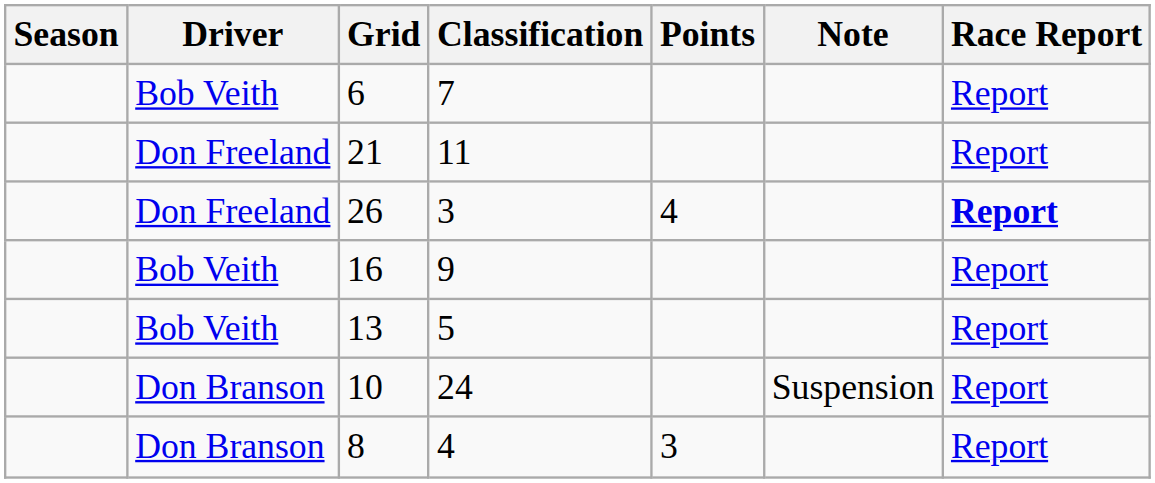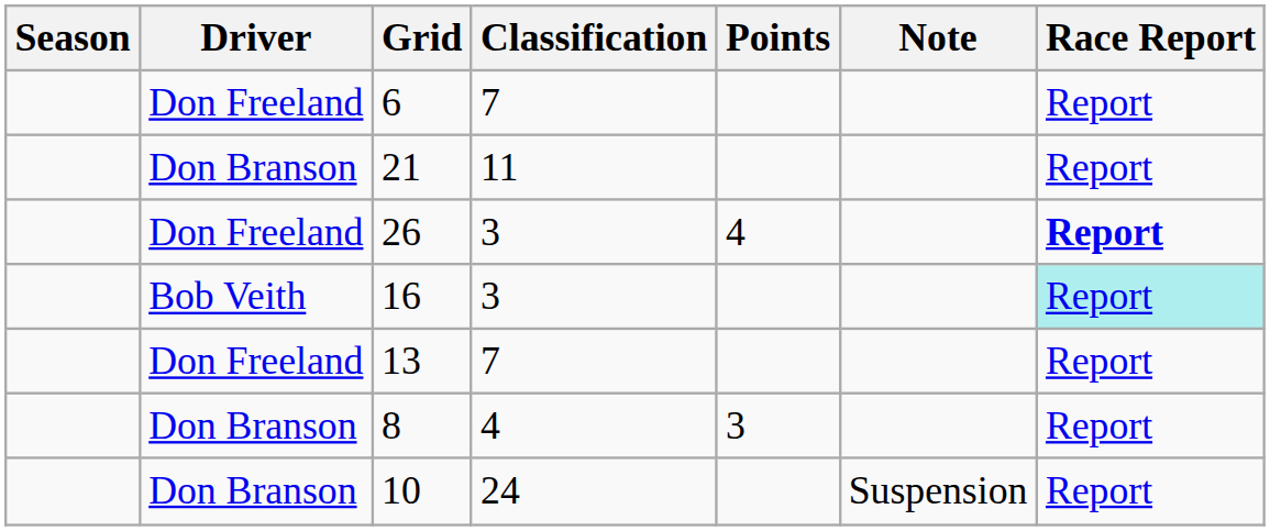 <table class="wikitable" style="font-size: 95%;">
 <tr>
 <th>Season</th>
 <th>Driver</th>
 <th>Grid</th>
 <th>Classification</th>
 <th>Points</th>
 <th>Note</th>
 <th>Race Report</th>
 </tr>
 <tr>
 <td></td>
-<td><a href='#'>Bob Veith</a></td>
+<td><a href='#'>Don Freeland</a></td>
 <td>6</td>
 <td>7</td>
 <td></td>
 <td></td>
 <td><a href='#'>Report</a></td>
 </tr>
 <tr>
 <td></td>
-<td><a href='#'>Don Freeland</a></td>
+<td><a href='#'>Don Branson</a></td>
 <td>21</td>
 <td>11</td>
 <td></td>
 <td></td>
 <td><a href='#'>Report</a></td>
 </tr>
 <tr>
 <td></td>
 <td><a href='#'>Don Freeland</a></td>
 <td>26</td>
 <td>3</td>
 <td>4</td>
 <td></td>
 <td><strong><a href='#'>Report</a></strong></td>
 </tr>
 <tr>
 <td></td>
 <td><a href='#'>Bob Veith</a></td>
 <td>16</td>
-<td>9</td>
+<td>3</td>
+<td></td>
+<td></td>
+<td style="background: paleturquoise;"><a href='#'>Report</a></td>
+</tr>
+<tr>
+<td></td>
+<td><a href='#'>Don Freeland</a></td>
+<td>13</td>
+<td>7</td>
 <td></td>
 <td></td>
 <td><a href='#'>Report</a></td>
 </tr>
 <tr>
 <td></td>
-<td><a href='#'>Bob Veith</a></td>
-<td>13</td>
-<td>5</td>
-<td></td>
+<td><a href='#'>Don Branson</a></td>
+<td>8</td>
+<td>4</td>
+<td>3</td>
 <td></td>
 <td><a href='#'>Report</a></td>
 </tr>
 <tr>
 <td></td>
 <td><a href='#'>Don Branson</a></td>
 <td>10</td>
 <td>24</td>
 <td></td>
 <td>Suspension</td>
 <td><a href='#'>Report</a></td>
 </tr>
-<tr>
-<td></td>
-<td><a href='#'>Don Branson</a></td>
-<td>8</td>
-<td>4</td>
-<td>3</td>
-<td></td>
-<td><a href='#'>Report</a></td>
-</tr>
 </table>
